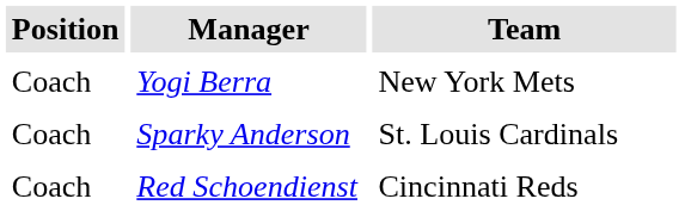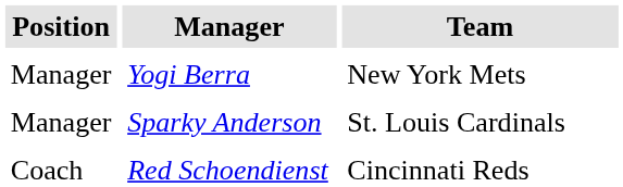 <table border="0" cellspacing="3" cellpadding="3">
 <tr style="background: #e3e3e3;">
 <th width="50">Position</th>
 <th width="115">Manager</th>
 <th width="150">Team</th>
 </tr>
 <tr>
-<td>Coach</td>
+<td>Manager</td>
 <td><em><a href='#'>Yogi Berra</a></em></td>
 <td>New York Mets</td>
 </tr>
 <tr>
-<td>Coach</td>
+<td>Manager</td>
 <td><em><a href='#'>Sparky Anderson</a></em></td>
 <td>St. Louis Cardinals</td>
 </tr>
 <tr>
 <td>Coach</td>
 <td><em><a href='#'>Red Schoendienst</a></em></td>
 <td>Cincinnati Reds</td>
 </tr>
 </table>
